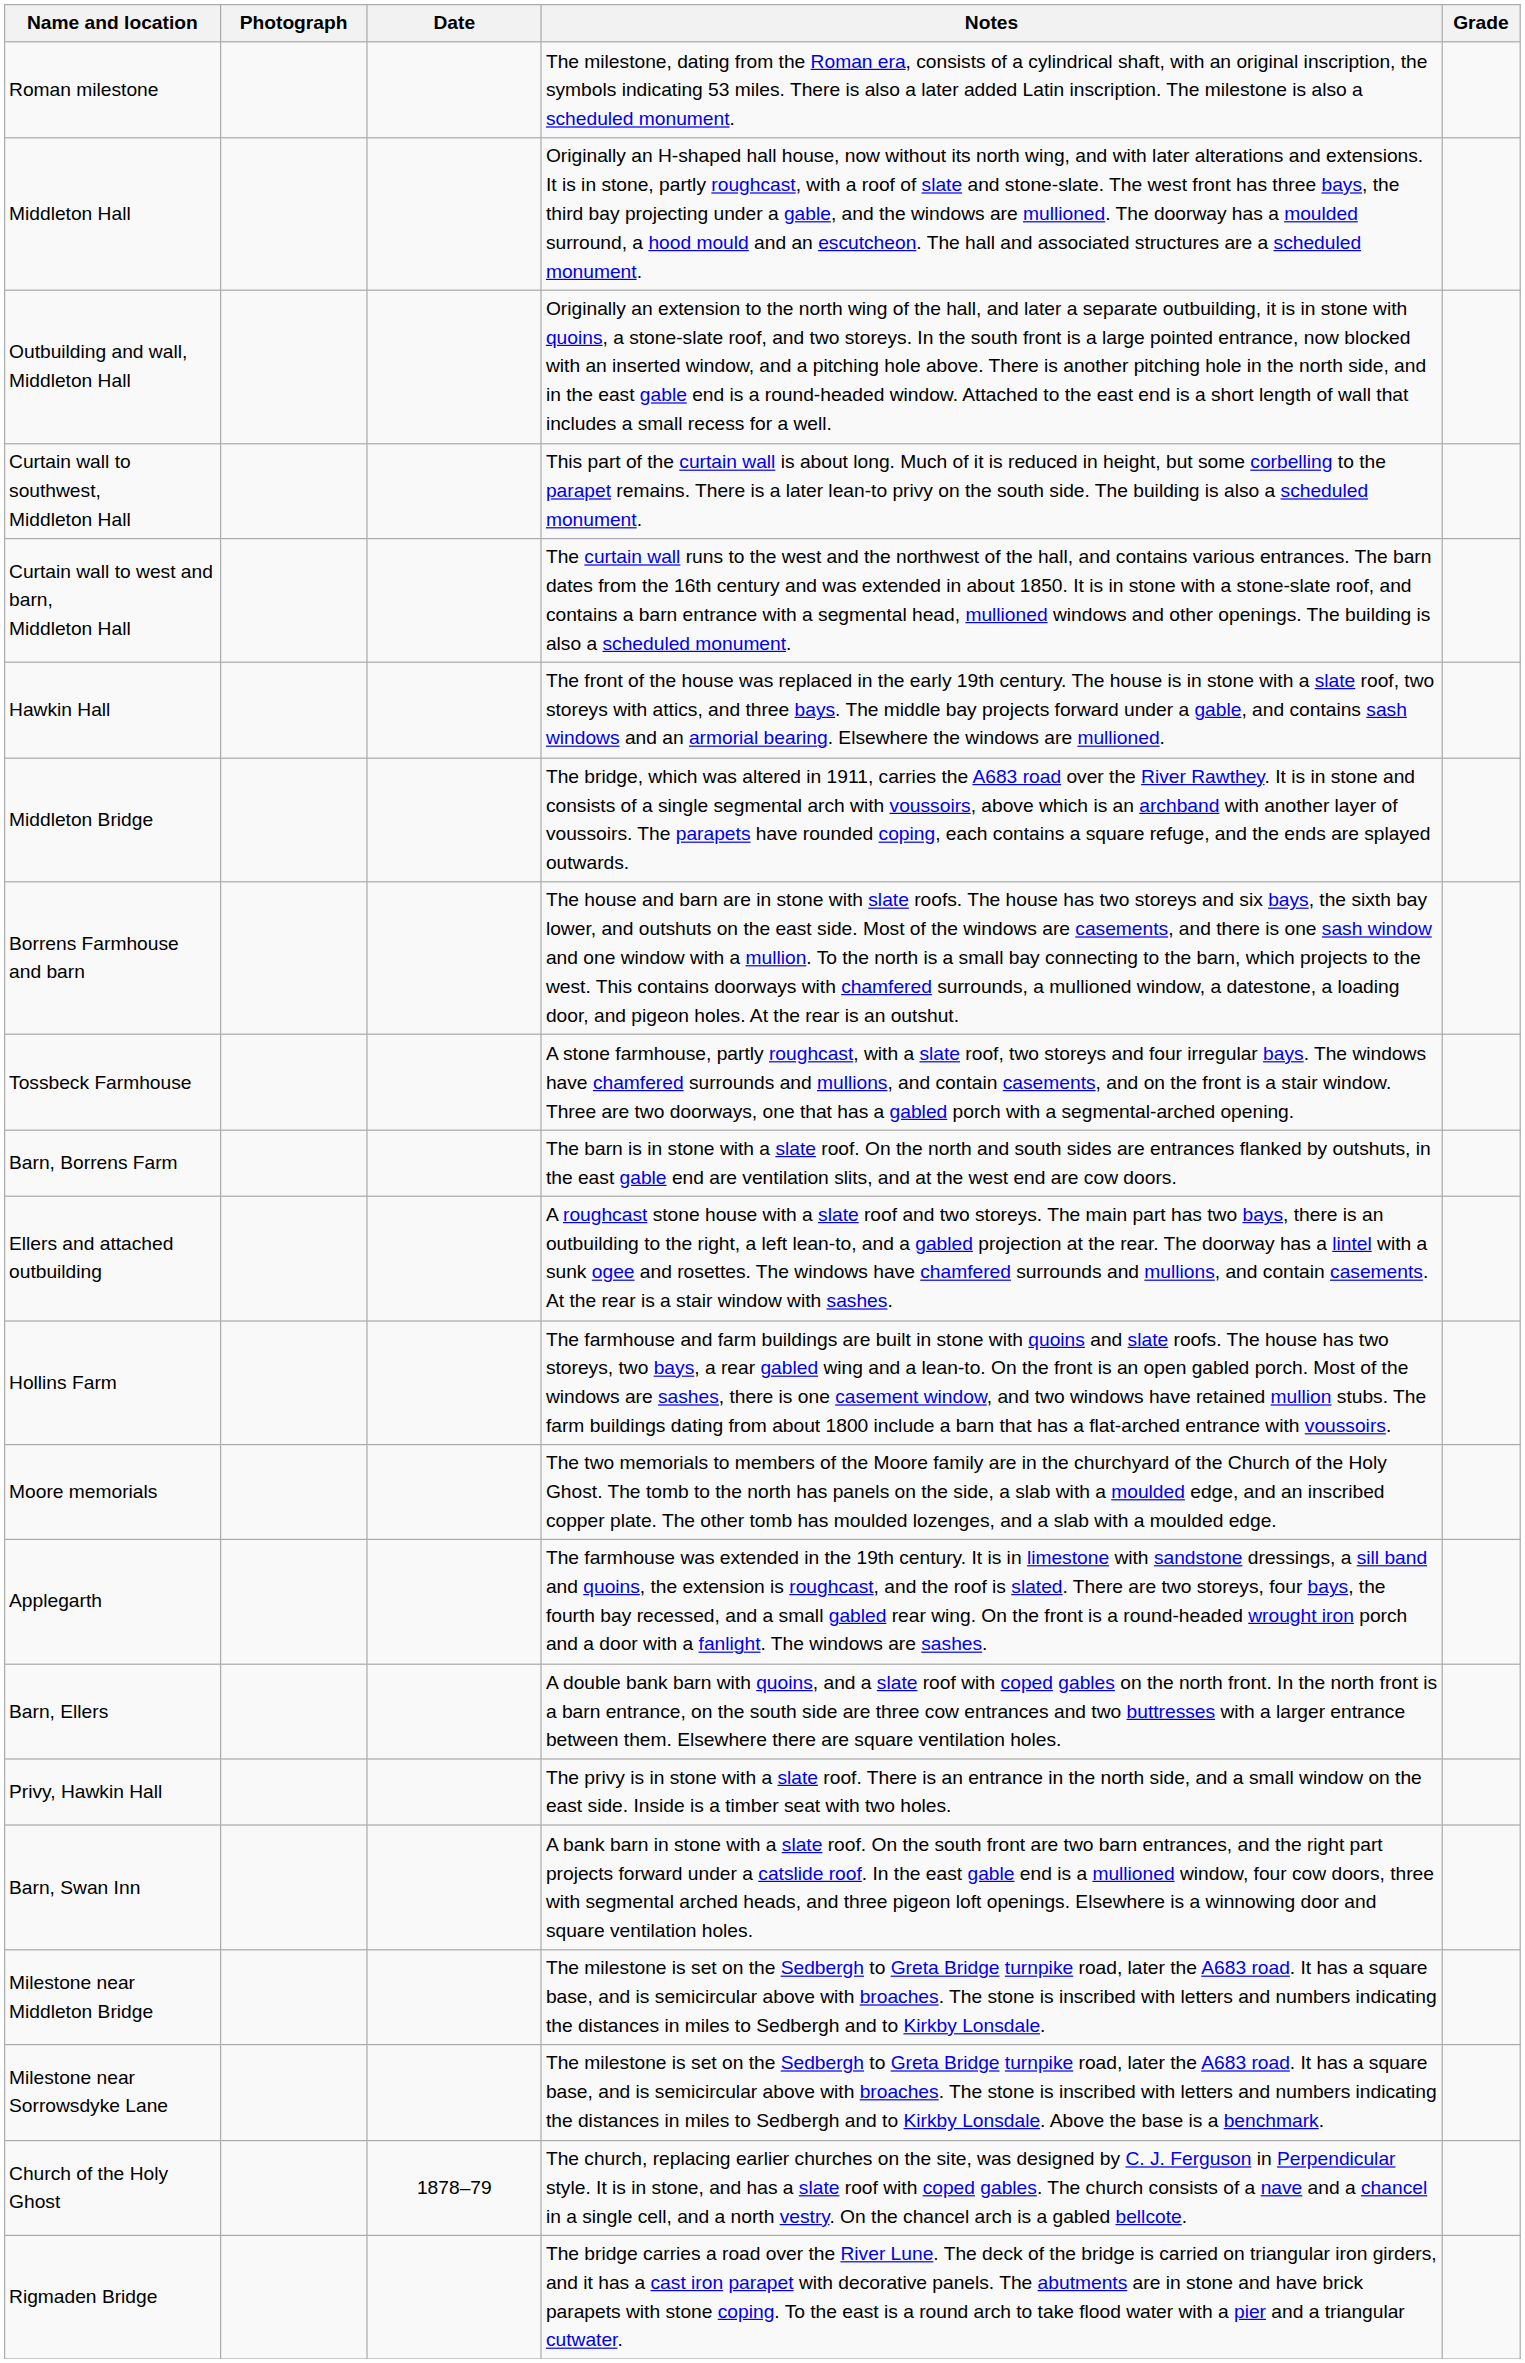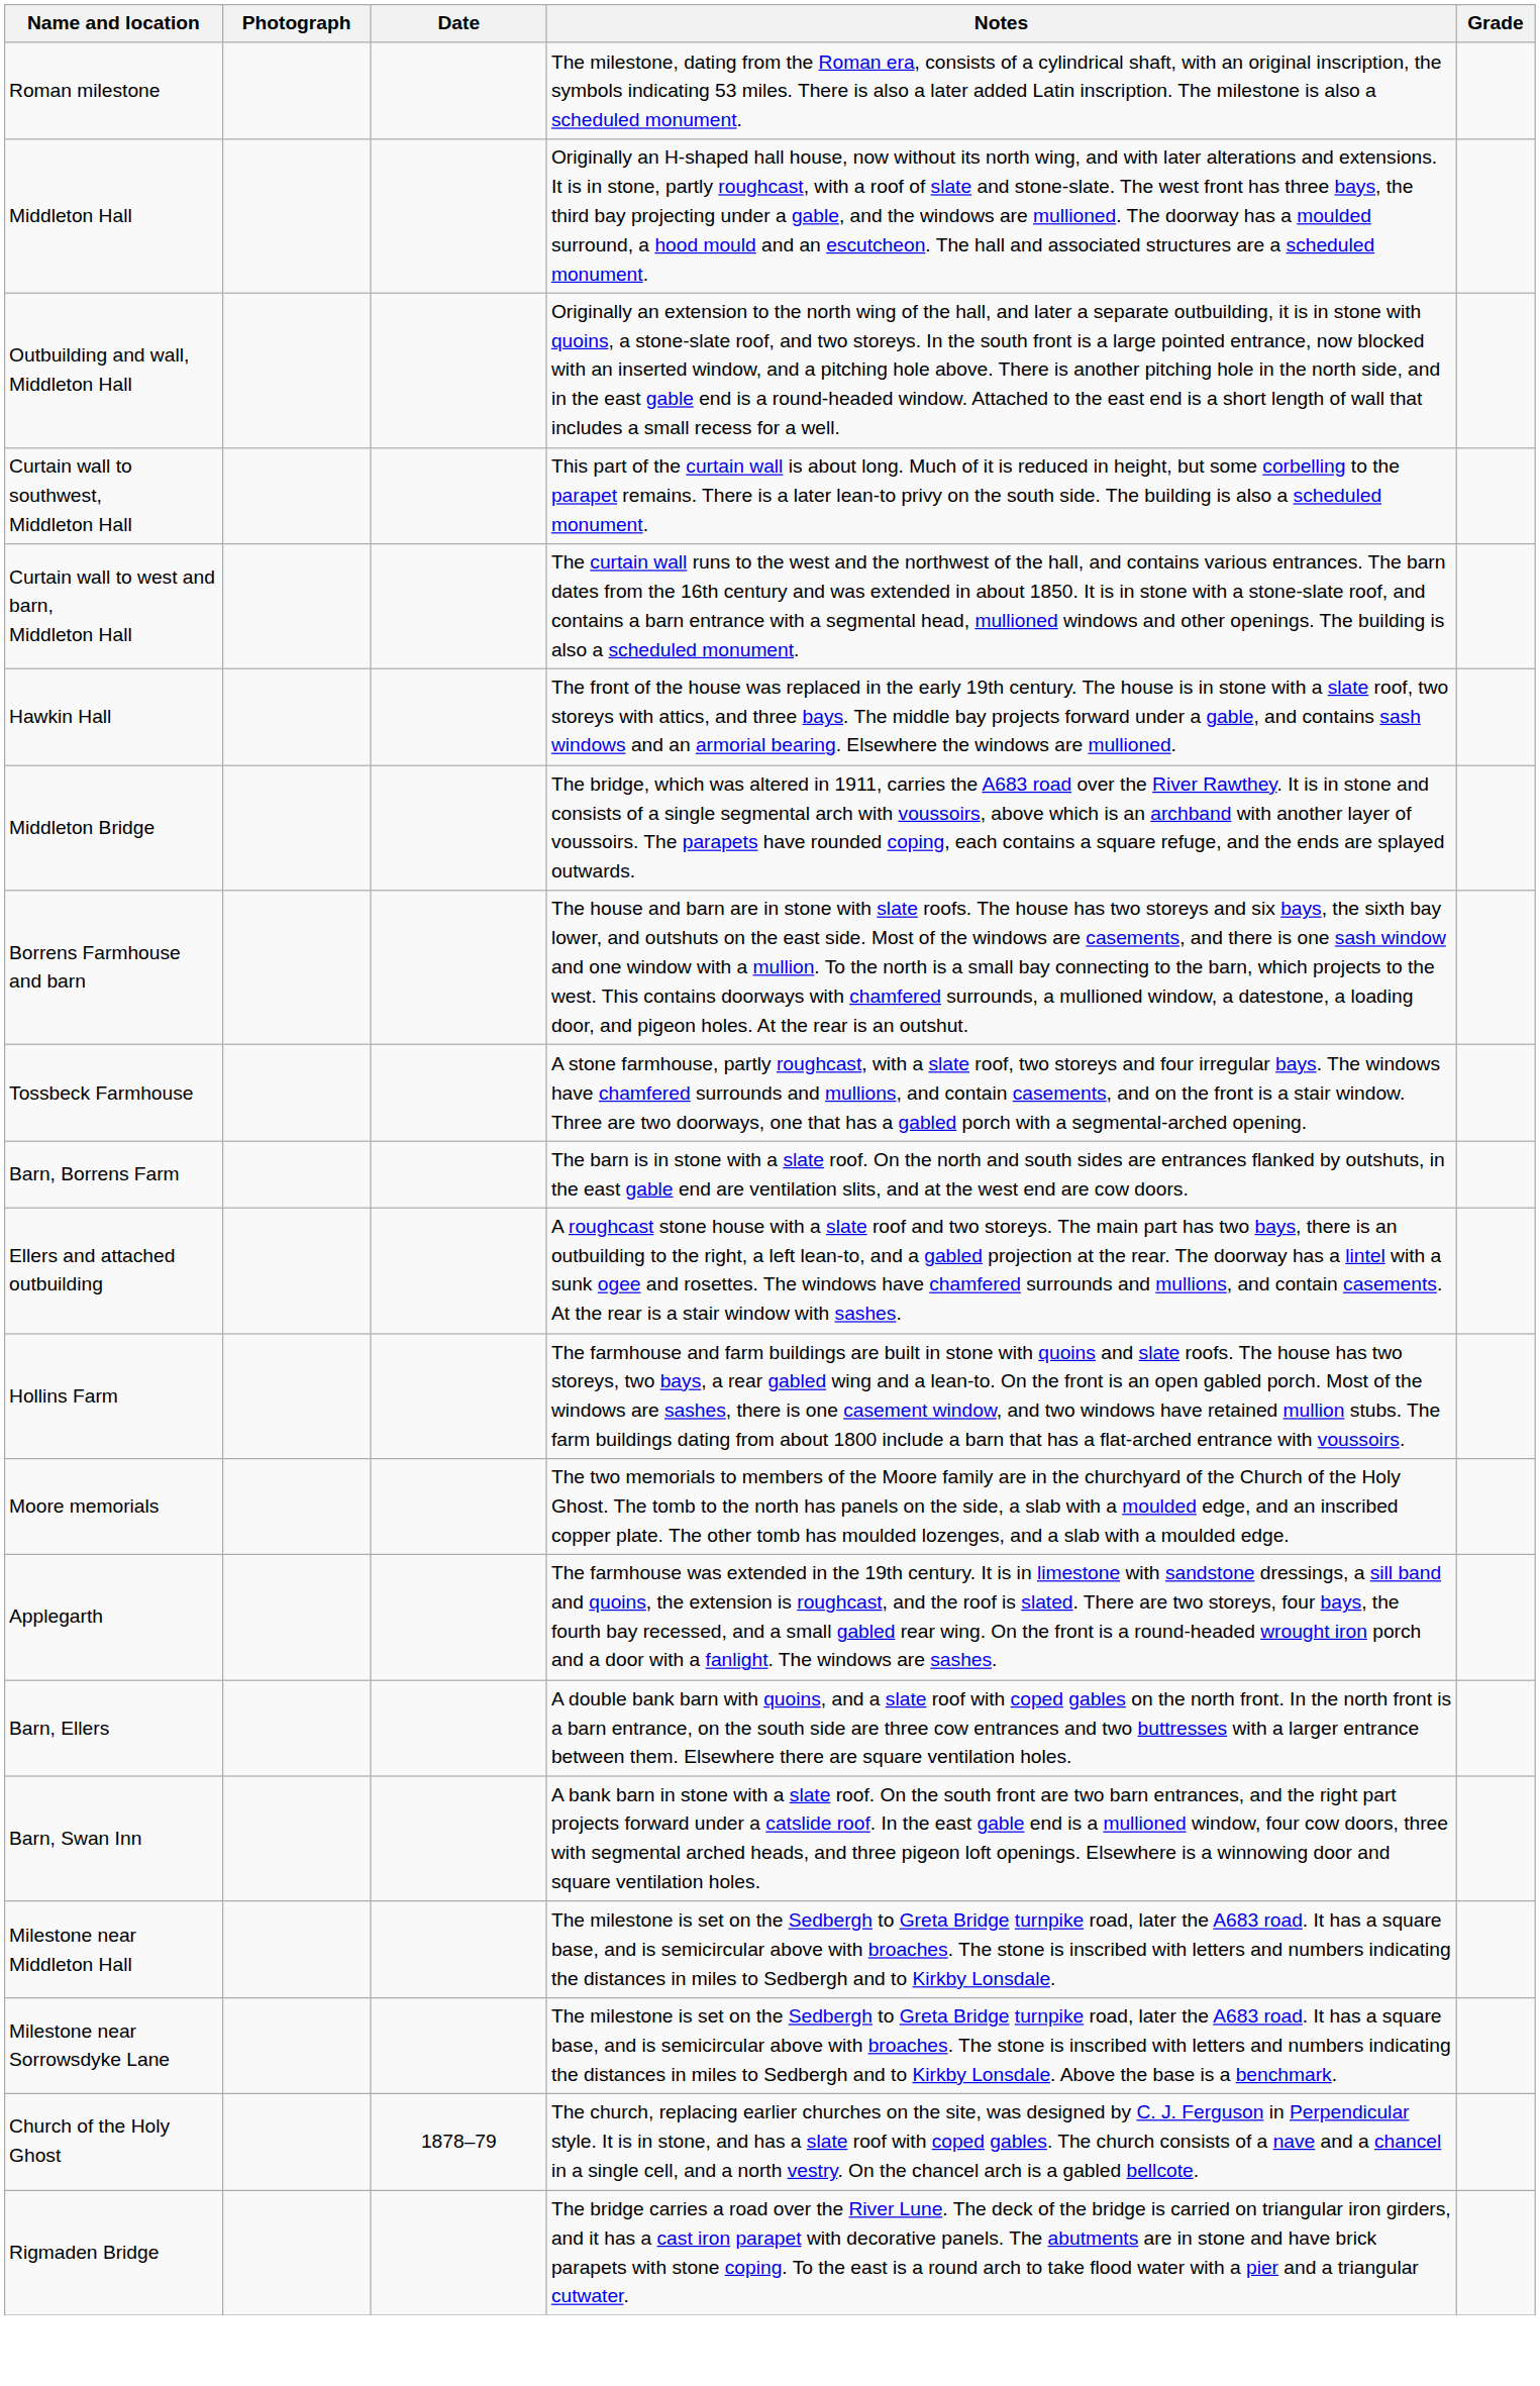 <table class="wikitable sortable plainrowheaders" style="width:100%; border:0; text-align:left; line-height:150%;">
 <tr>
 <th scope="col"  style="width:150px">Name and location</th>
 <th scope="col"  style="width:100px" class="unsortable">Photograph</th>
 <th scope="col"  style="width:120px">Date</th>
 <th scope="col"  style="width:650px" class="unsortable">Notes</th>
 <th scope="col"  style="width:50px">Grade</th>
 </tr>
 <tr>
 <td>Roman milestone<br><small></small></td>
 <td></td>
 <td align="center"></td>
 <td>The milestone, dating from the <a href='#'>Roman era</a>, consists of a cylindrical shaft, with an original inscription, the symbols indicating 53 miles.  There is also a later added Latin inscription.  The milestone is also a <a href='#'>scheduled monument</a>.</td>
 <td align="center" ></td>
 </tr>
 <tr>
 <td>Middleton Hall<br><small></small></td>
 <td></td>
 <td align="center"></td>
 <td>Originally an H-shaped hall house, now without its north wing, and with later alterations and extensions.  It is in stone, partly <a href='#'>roughcast</a>, with a roof of <a href='#'>slate</a> and stone-slate.  The west front has three <a href='#'>bays</a>, the third bay projecting under a <a href='#'>gable</a>, and the windows are <a href='#'>mullioned</a>.  The doorway has a <a href='#'>moulded</a> surround, a <a href='#'>hood mould</a> and an <a href='#'>escutcheon</a>.  The hall and associated structures are a <a href='#'>scheduled monument</a>.</td>
 <td align="center" ></td>
 </tr>
 <tr>
 <td>Outbuilding and wall, Middleton Hall<br><small></small></td>
 <td></td>
 <td align="center"></td>
 <td>Originally an extension to the north wing of the hall, and later a separate outbuilding, it is in stone with <a href='#'>quoins</a>, a stone-slate roof, and two storeys.  In the south front is a large pointed entrance, now blocked with an inserted window, and a pitching hole above.  There is another pitching hole in the north side, and in the east <a href='#'>gable</a> end is a round-headed window.  Attached to the east end is a short length of wall that includes a small recess for a well.</td>
 <td align="center" ></td>
 </tr>
 <tr>
 <td>Curtain wall to southwest,<br>Middleton Hall<br><small></small></td>
 <td></td>
 <td align="center"></td>
 <td>This part of the <a href='#'>curtain wall</a> is about  long.  Much of it is reduced in height, but some <a href='#'>corbelling</a> to the <a href='#'>parapet</a> remains.  There is a later lean-to privy on the south side.  The building is also a <a href='#'>scheduled monument</a>.</td>
 <td align="center" ></td>
 </tr>
 <tr>
 <td>Curtain wall to west and barn,<br>Middleton Hall<br><small></small></td>
 <td></td>
 <td align="center"></td>
 <td>The <a href='#'>curtain wall</a> runs to the west and the northwest of the hall, and contains various entrances.  The barn dates from the 16th century and was extended in about 1850.  It is in stone with a stone-slate roof, and contains a barn entrance with a segmental head, <a href='#'>mullioned</a> windows and other openings.  The building is also a <a href='#'>scheduled monument</a>.</td>
 <td align="center" ></td>
 </tr>
 <tr>
 <td>Hawkin Hall<br><small></small></td>
 <td></td>
 <td align="center"></td>
 <td>The front of the house was replaced in the early 19th century.  The house is in stone with a <a href='#'>slate</a> roof, two storeys with attics, and three <a href='#'>bays</a>.  The middle bay projects forward under a <a href='#'>gable</a>, and contains <a href='#'>sash windows</a> and an <a href='#'>armorial bearing</a>.  Elsewhere the windows are <a href='#'>mullioned</a>.</td>
 <td align="center" ></td>
 </tr>
 <tr>
 <td>Middleton Bridge<br><small></small></td>
 <td></td>
 <td align="center"></td>
 <td>The bridge, which was altered in 1911, carries the <a href='#'>A683 road</a> over the <a href='#'>River Rawthey</a>.  It is in stone and consists of a single segmental arch with <a href='#'>voussoirs</a>, above which is an <a href='#'>archband</a> with another layer of voussoirs.  The <a href='#'>parapets</a> have rounded <a href='#'>coping</a>, each contains a square refuge, and the ends are splayed outwards.</td>
 <td align="center" ></td>
 </tr>
 <tr>
 <td>Borrens Farmhouse and barn<br><small></small></td>
 <td></td>
 <td align="center"></td>
 <td>The house and barn are in stone with <a href='#'>slate</a> roofs.  The house has two storeys and six <a href='#'>bays</a>, the sixth bay lower, and outshuts on the east side.  Most of the windows are <a href='#'>casements</a>, and there is one <a href='#'>sash window</a> and one window with a <a href='#'>mullion</a>.  To the north is a small bay connecting to the barn, which projects to the west.  This contains doorways with <a href='#'>chamfered</a> surrounds, a mullioned window, a datestone, a loading door, and pigeon holes.  At the rear is an outshut.</td>
 <td align="center" ></td>
 </tr>
 <tr>
 <td>Tossbeck Farmhouse<br><small></small></td>
 <td></td>
 <td align="center"></td>
 <td>A stone farmhouse, partly <a href='#'>roughcast</a>, with a <a href='#'>slate</a> roof, two storeys and four irregular <a href='#'>bays</a>.  The windows have <a href='#'>chamfered</a> surrounds and <a href='#'>mullions</a>, and contain <a href='#'>casements</a>, and on the front is a stair window.  Three are two doorways, one that has a <a href='#'>gabled</a> porch with a segmental-arched opening.</td>
 <td align="center" ></td>
 </tr>
 <tr>
 <td>Barn, Borrens Farm<br><small></small></td>
 <td></td>
 <td align="center"></td>
 <td>The barn is in stone with a <a href='#'>slate</a> roof.  On the north and south sides are entrances flanked by outshuts, in the east <a href='#'>gable</a> end are ventilation slits, and at the west end are cow doors.</td>
 <td align="center" ></td>
 </tr>
 <tr>
 <td>Ellers and attached outbuilding<br><small></small></td>
 <td></td>
 <td align="center"></td>
 <td>A <a href='#'>roughcast</a> stone house with a <a href='#'>slate</a> roof and two storeys.  The main part has two <a href='#'>bays</a>, there is an outbuilding to the right, a left lean-to, and a <a href='#'>gabled</a> projection at the rear.  The doorway has a <a href='#'>lintel</a> with a sunk <a href='#'>ogee</a> and rosettes.  The windows have <a href='#'>chamfered</a> surrounds and <a href='#'>mullions</a>, and contain <a href='#'>casements</a>.  At the rear is a stair window with <a href='#'>sashes</a>.</td>
 <td align="center" ></td>
 </tr>
 <tr>
 <td>Hollins Farm<br><small></small></td>
 <td></td>
 <td align="center"></td>
 <td>The farmhouse and farm buildings are built in stone with <a href='#'>quoins</a> and <a href='#'>slate</a> roofs.  The house has two storeys, two <a href='#'>bays</a>, a rear <a href='#'>gabled</a> wing and a lean-to.  On the front is an open gabled porch.  Most of the windows are <a href='#'>sashes</a>, there is one <a href='#'>casement window</a>, and two windows have retained <a href='#'>mullion</a> stubs.  The farm buildings dating from about 1800 include a barn that has a flat-arched entrance with <a href='#'>voussoirs</a>.</td>
 <td align="center" ></td>
 </tr>
 <tr>
 <td>Moore memorials<br><small></small></td>
 <td></td>
 <td align="center"></td>
 <td>The two memorials to members of the Moore family are in the churchyard of the Church of the Holy Ghost.  The tomb to the north has panels on the side, a slab with a <a href='#'>moulded</a> edge, and an inscribed copper plate.  The other tomb has moulded lozenges, and a slab with a moulded edge.</td>
 <td align="center" ></td>
 </tr>
 <tr>
 <td>Applegarth<br><small></small></td>
 <td></td>
 <td align="center"></td>
 <td>The farmhouse was extended in the 19th century.  It is in <a href='#'>limestone</a> with <a href='#'>sandstone</a> dressings, a <a href='#'>sill band</a> and <a href='#'>quoins</a>, the extension is <a href='#'>roughcast</a>, and the roof is <a href='#'>slated</a>.  There are two storeys, four <a href='#'>bays</a>, the fourth bay recessed, and a small <a href='#'>gabled</a> rear wing.  On the front is a round-headed <a href='#'>wrought iron</a> porch and a door with a <a href='#'>fanlight</a>.  The windows are <a href='#'>sashes</a>.</td>
 <td align="center" ></td>
 </tr>
 <tr>
 <td>Barn, Ellers<br><small></small></td>
 <td></td>
 <td align="center"></td>
 <td>A double bank barn with <a href='#'>quoins</a>, and a <a href='#'>slate</a> roof with <a href='#'>coped</a> <a href='#'>gables</a> on the north front.  In the north front is a barn entrance, on the south side are three cow entrances and two <a href='#'>buttresses</a> with a larger entrance between them.  Elsewhere there are square ventilation holes.</td>
 <td align="center" ></td>
 </tr>
 <tr>
-<td>Privy, Hawkin Hall<br><small></small></td>
-<td></td>
-<td align="center"></td>
-<td>The privy is in stone with a <a href='#'>slate</a> roof.  There is an entrance in the north side, and a small window on the east side.  Inside is a timber seat with two holes.</td>
-<td align="center" ></td>
-</tr>
-<tr>
 <td>Barn, Swan Inn<br><small></small></td>
 <td></td>
 <td align="center"></td>
 <td>A bank barn in stone with a <a href='#'>slate</a> roof.  On the south front are two barn entrances, and the right part projects forward under a <a href='#'>catslide roof</a>.  In the east <a href='#'>gable</a> end is a <a href='#'>mullioned</a> window, four cow doors, three with segmental arched heads, and three pigeon loft openings.  Elsewhere is a winnowing door and square ventilation holes.</td>
 <td align="center" ></td>
 </tr>
 <tr>
-<td>Milestone near Middleton Bridge<br><small></small></td>
+<td>Milestone near Middleton Hall<br><small></small></td>
 <td></td>
 <td align="center"></td>
 <td>The milestone is set on the <a href='#'>Sedbergh</a> to <a href='#'>Greta Bridge</a> <a href='#'>turnpike</a> road, later the <a href='#'>A683 road</a>.  It has a square base, and is semicircular above with <a href='#'>broaches</a>.  The stone is inscribed with letters and numbers indicating the distances in miles to Sedbergh and to <a href='#'>Kirkby Lonsdale</a>.</td>
 <td align="center" ></td>
 </tr>
 <tr>
 <td>Milestone near Sorrowsdyke Lane<br><small></small></td>
 <td></td>
 <td align="center"></td>
 <td>The milestone is set on the <a href='#'>Sedbergh</a> to <a href='#'>Greta Bridge</a> <a href='#'>turnpike</a> road, later the <a href='#'>A683 road</a>.  It has a square base, and is semicircular above with <a href='#'>broaches</a>.  The stone is inscribed with letters and numbers indicating the distances in miles to Sedbergh and to <a href='#'>Kirkby Lonsdale</a>.  Above the base is a <a href='#'>benchmark</a>.</td>
 <td align="center" ></td>
 </tr>
 <tr>
 <td>Church of the Holy Ghost<br><small></small></td>
 <td></td>
 <td align="center">1878–79</td>
 <td>The church, replacing earlier churches on the site, was designed by <a href='#'>C. J. Ferguson</a> in <a href='#'>Perpendicular</a> style.  It is in stone, and has a <a href='#'>slate</a> roof with <a href='#'>coped</a> <a href='#'>gables</a>.  The church consists of a <a href='#'>nave</a> and a <a href='#'>chancel</a> in a single cell, and a north <a href='#'>vestry</a>.  On the chancel arch is a gabled <a href='#'>bellcote</a>.</td>
 <td align="center" ></td>
 </tr>
 <tr>
 <td>Rigmaden Bridge<br><small></small></td>
 <td></td>
 <td align="center"></td>
 <td>The bridge carries a road over the <a href='#'>River Lune</a>.  The deck of the bridge is carried on triangular iron girders, and it has a <a href='#'>cast iron</a> <a href='#'>parapet</a> with decorative panels.  The <a href='#'>abutments</a> are in stone and have brick parapets with stone <a href='#'>coping</a>.  To the east is a round arch to take flood water with a <a href='#'>pier</a> and a triangular <a href='#'>cutwater</a>.</td>
 <td align="center" ></td>
 </tr>
 <tr>
 </tr>
 </table>
